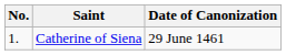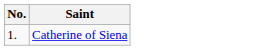 <table class="wikitable">
 <tr>
 <th>No.</th>
 <th>Saint</th>
-<th>Date of Canonization</th>
 </tr>
 <tr>
 <td>1.</td>
 <td><a href='#'>Catherine of Siena</a></td>
-<td>29 June 1461</td>
 </tr>
 </table>
